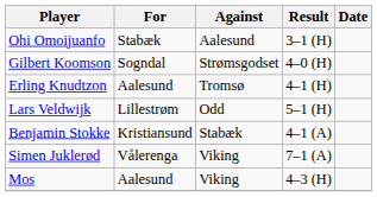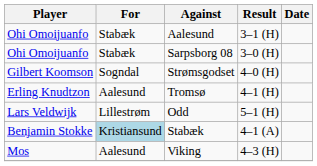 <table class="wikitable">
 <tr>
 <th>Player</th>
 <th>For</th>
 <th>Against</th>
 <th style="text-align:center">Result</th>
 <th>Date</th>
 </tr>
 <tr>
 <td> <a href='#'>Ohi Omoijuanfo</a></td>
 <td>Stabæk</td>
 <td>Aalesund</td>
 <td style="text-align:center">3–1 (H)</td>
+<td></td>
+</tr>
+<tr>
+<td> <a href='#'>Ohi Omoijuanfo</a></td>
+<td>Stabæk</td>
+<td>Sarpsborg 08</td>
+<td style="text-align:center">3–0 (H)</td>
 <td></td>
 </tr>
 <tr>
 <td> <a href='#'>Gilbert Koomson</a></td>
 <td>Sogndal</td>
 <td>Strømsgodset</td>
 <td style="text-align:center">4–0 (H)</td>
 <td></td>
 </tr>
 <tr>
 <td> <a href='#'>Erling Knudtzon</a></td>
 <td>Aalesund</td>
 <td>Tromsø</td>
 <td style="text-align:center">4–1 (H)</td>
 <td></td>
 </tr>
 <tr>
 <td> <a href='#'>Lars Veldwijk</a></td>
 <td>Lillestrøm</td>
 <td>Odd</td>
 <td style="text-align:center">5–1 (H)</td>
 <td></td>
 </tr>
 <tr>
 <td> <a href='#'>Benjamin Stokke</a></td>
-<td>Kristiansund</td>
+<td style="background: lightblue;">Kristiansund</td>
 <td>Stabæk</td>
 <td style="text-align:center">4–1 (A)</td>
-<td></td>
-</tr>
-<tr>
-<td> <a href='#'>Simen Juklerød</a></td>
-<td>Vålerenga</td>
-<td>Viking</td>
-<td style="text-align:center">7–1 (A)</td>
 <td></td>
 </tr>
 <tr>
 <td> <a href='#'>Mos</a></td>
 <td>Aalesund</td>
 <td>Viking</td>
 <td style="text-align:center">4–3 (H)</td>
 <td></td>
 </tr>
 <tr>
 </tr>
 </table>
